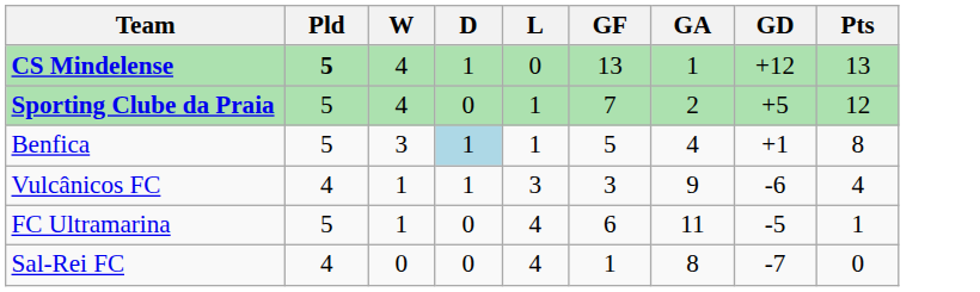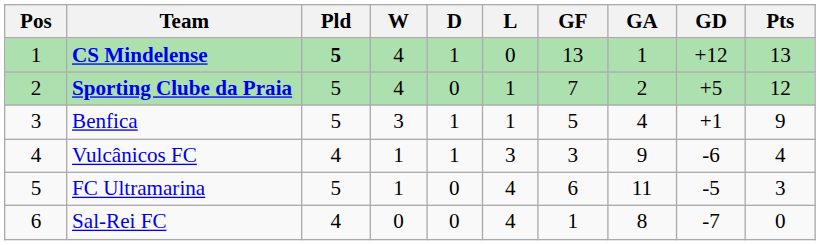 <table class="wikitable" style="text-align: center;">
 <tr>
+<th style="width: 40px;">Pos</th>
 <th style="width: 170px;">Team</th>
 <th style="width: 45px;">Pld</th>
 <th style="width: 35px;">W</th>
 <th style="width: 35px;">D</th>
 <th style="width: 35px;">L</th>
 <th style="width: 45px;">GF</th>
 <th style="width: 45px;">GA</th>
 <th style="width: 45px;">GD</th>
 <th style="width: 45px;">Pts</th>
 </tr>
 <tr style="background:#ACE1AF;">
+<td>1</td>
 <td style="text-align: left;"><strong><a href='#'>CS Mindelense</a></strong></td>
 <td><strong>5</strong></td>
 <td>4</td>
 <td>1</td>
 <td>0</td>
 <td>13</td>
 <td>1</td>
 <td>+12</td>
 <td>13</td>
 </tr>
 <tr style="background:#ACE1AF;">
+<td>2</td>
 <td style="text-align: left;"><strong><a href='#'>Sporting Clube da Praia</a></strong></td>
 <td>5</td>
 <td>4</td>
 <td>0</td>
 <td>1</td>
 <td>7</td>
 <td>2</td>
 <td>+5</td>
 <td>12</td>
 </tr>
 <tr>
+<td>3</td>
 <td style="text-align: left;"><a href='#'>Benfica</a></td>
 <td>5</td>
 <td>3</td>
-<td style="background: lightblue;">1</td>
+<td>1</td>
 <td>1</td>
 <td>5</td>
 <td>4</td>
 <td>+1</td>
-<td>8</td>
+<td>9</td>
 </tr>
 <tr>
+<td>4</td>
 <td style="text-align: left;"><a href='#'>Vulcânicos FC</a></td>
 <td>4</td>
 <td>1</td>
 <td>1</td>
 <td>3</td>
 <td>3</td>
 <td>9</td>
 <td>-6</td>
 <td>4</td>
 </tr>
 <tr>
+<td>5</td>
 <td style="text-align: left;"><a href='#'>FC Ultramarina</a></td>
 <td>5</td>
 <td>1</td>
 <td>0</td>
 <td>4</td>
 <td>6</td>
 <td>11</td>
 <td>-5</td>
-<td>1</td>
+<td>3</td>
 </tr>
 <tr>
+<td>6</td>
 <td style="text-align: left;"><a href='#'>Sal-Rei FC</a></td>
 <td>4</td>
 <td>0</td>
 <td>0</td>
 <td>4</td>
 <td>1</td>
 <td>8</td>
 <td>-7</td>
 <td>0</td>
 </tr>
 </table>
